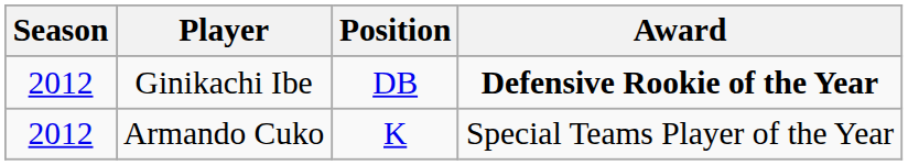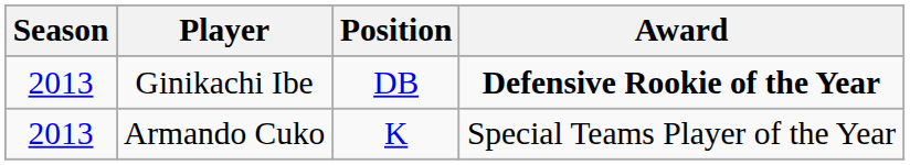 <table class="wikitable" style="text-align:center">
 <tr bgcolor="#efefef">
 <th>Season</th>
 <th>Player</th>
 <th>Position</th>
 <th>Award</th>
 </tr>
 <tr>
-<td><a href='#'>2012</a></td>
+<td><a href='#'>2013</a></td>
 <td>Ginikachi Ibe</td>
 <td><a href='#'>DB</a></td>
 <td><strong>Defensive Rookie of the Year</strong></td>
 </tr>
 <tr>
-<td><a href='#'>2012</a></td>
+<td><a href='#'>2013</a></td>
 <td>Armando Cuko</td>
 <td><a href='#'>K</a></td>
 <td>Special Teams Player of the Year</td>
 </tr>
 </table>
